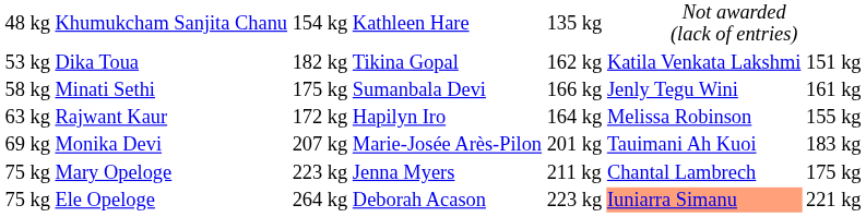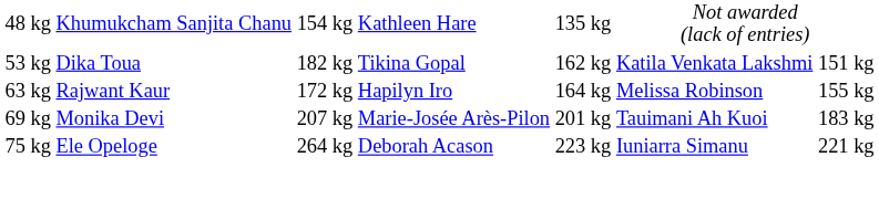 <table>
 <tr>
 <td>48 kg</td>
 <td><a href='#'>Khumukcham Sanjita Chanu</a><br></td>
 <td>154 kg</td>
 <td><a href='#'>Kathleen Hare</a><br></td>
 <td>135 kg</td>
 <td align=center colspan=2><em>Not awarded<br>(lack of entries)</em></td>
 </tr>
 <tr>
 <td>53 kg</td>
 <td><a href='#'>Dika Toua</a><br></td>
 <td>182 kg</td>
 <td><a href='#'>Tikina Gopal</a><br></td>
 <td>162 kg</td>
 <td><a href='#'>Katila Venkata Lakshmi</a><br></td>
 <td>151 kg</td>
-</tr>
-<tr>
-<td>58 kg</td>
-<td><a href='#'>Minati Sethi</a><br></td>
-<td>175 kg</td>
-<td><a href='#'>Sumanbala Devi</a><br></td>
-<td>166 kg</td>
-<td><a href='#'>Jenly Tegu Wini</a><br></td>
-<td>161 kg</td>
 </tr>
 <tr>
 <td>63 kg</td>
 <td><a href='#'>Rajwant Kaur</a><br></td>
 <td>172 kg</td>
 <td><a href='#'>Hapilyn Iro</a><br></td>
 <td>164 kg</td>
 <td><a href='#'>Melissa Robinson</a><br></td>
 <td>155 kg</td>
 </tr>
 <tr>
 <td>69 kg</td>
 <td><a href='#'>Monika Devi</a><br></td>
 <td>207 kg</td>
 <td><a href='#'>Marie-Josée Arès-Pilon</a><br></td>
 <td>201 kg</td>
 <td><a href='#'>Tauimani Ah Kuoi</a><br></td>
 <td>183 kg</td>
 </tr>
 <tr>
 <td>75 kg</td>
-<td><a href='#'>Mary Opeloge</a><br></td>
-<td>223 kg</td>
-<td><a href='#'>Jenna Myers</a><br></td>
-<td>211 kg</td>
-<td><a href='#'>Chantal Lambrech</a><br></td>
-<td>175 kg</td>
-</tr>
-<tr>
-<td>75 kg</td>
 <td><a href='#'>Ele Opeloge</a><br></td>
 <td>264 kg</td>
 <td><a href='#'>Deborah Acason</a><br></td>
 <td>223 kg</td>
-<td style="background: lightsalmon;"><a href='#'>Iuniarra Simanu</a><br></td>
+<td><a href='#'>Iuniarra Simanu</a><br></td>
 <td>221 kg</td>
 </tr>
 </table>
